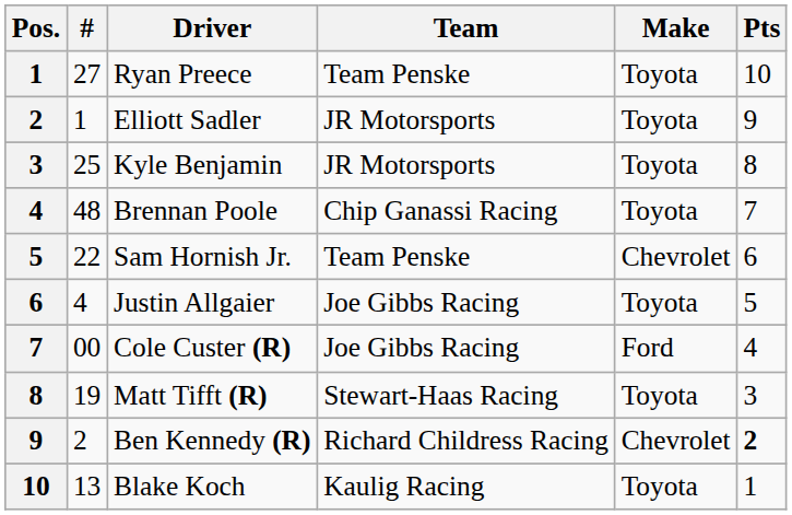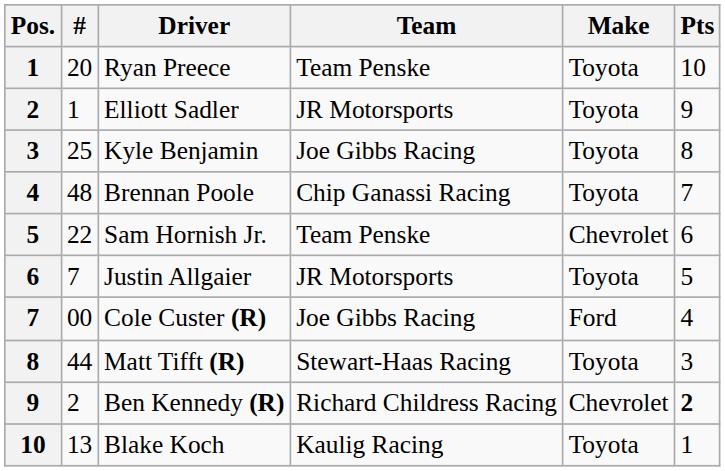 <table class="wikitable" style="font-size:95%">
 <tr>
 <th>Pos.</th>
 <th>#</th>
 <th>Driver</th>
 <th>Team</th>
 <th>Make</th>
 <th>Pts</th>
 </tr>
 <tr>
 <th>1</th>
-<td>27</td>
+<td>20</td>
 <td>Ryan Preece</td>
 <td>Team Penske</td>
 <td>Toyota</td>
 <td>10</td>
 </tr>
 <tr>
 <th>2</th>
 <td>1</td>
 <td>Elliott Sadler</td>
 <td>JR Motorsports</td>
 <td>Toyota</td>
 <td>9</td>
 </tr>
 <tr>
 <th>3</th>
 <td>25</td>
 <td>Kyle Benjamin</td>
-<td>JR Motorsports</td>
+<td>Joe Gibbs Racing</td>
 <td>Toyota</td>
 <td>8</td>
 </tr>
 <tr>
 <th>4</th>
 <td>48</td>
 <td>Brennan Poole</td>
 <td>Chip Ganassi Racing</td>
 <td>Toyota</td>
 <td>7</td>
 </tr>
 <tr>
 <th>5</th>
 <td>22</td>
 <td>Sam Hornish Jr.</td>
 <td>Team Penske</td>
 <td>Chevrolet</td>
 <td>6</td>
 </tr>
 <tr>
 <th>6</th>
-<td>4</td>
+<td>7</td>
 <td>Justin Allgaier</td>
-<td>Joe Gibbs Racing</td>
+<td>JR Motorsports</td>
 <td>Toyota</td>
 <td>5</td>
 </tr>
 <tr>
 <th>7</th>
 <td>00</td>
 <td>Cole Custer <strong>(R)</strong></td>
 <td>Joe Gibbs Racing</td>
 <td>Ford</td>
 <td>4</td>
 </tr>
 <tr>
 <th>8</th>
-<td>19</td>
+<td>44</td>
 <td>Matt Tifft <strong>(R)</strong></td>
 <td>Stewart-Haas Racing</td>
 <td>Toyota</td>
 <td>3</td>
 </tr>
 <tr>
 <th>9</th>
 <td>2</td>
 <td>Ben Kennedy <strong>(R)</strong></td>
 <td>Richard Childress Racing</td>
 <td>Chevrolet</td>
 <td><strong>2</strong></td>
 </tr>
 <tr>
 <th>10</th>
 <td>13</td>
 <td>Blake Koch</td>
 <td>Kaulig Racing</td>
 <td>Toyota</td>
 <td>1</td>
 </tr>
 </table>
